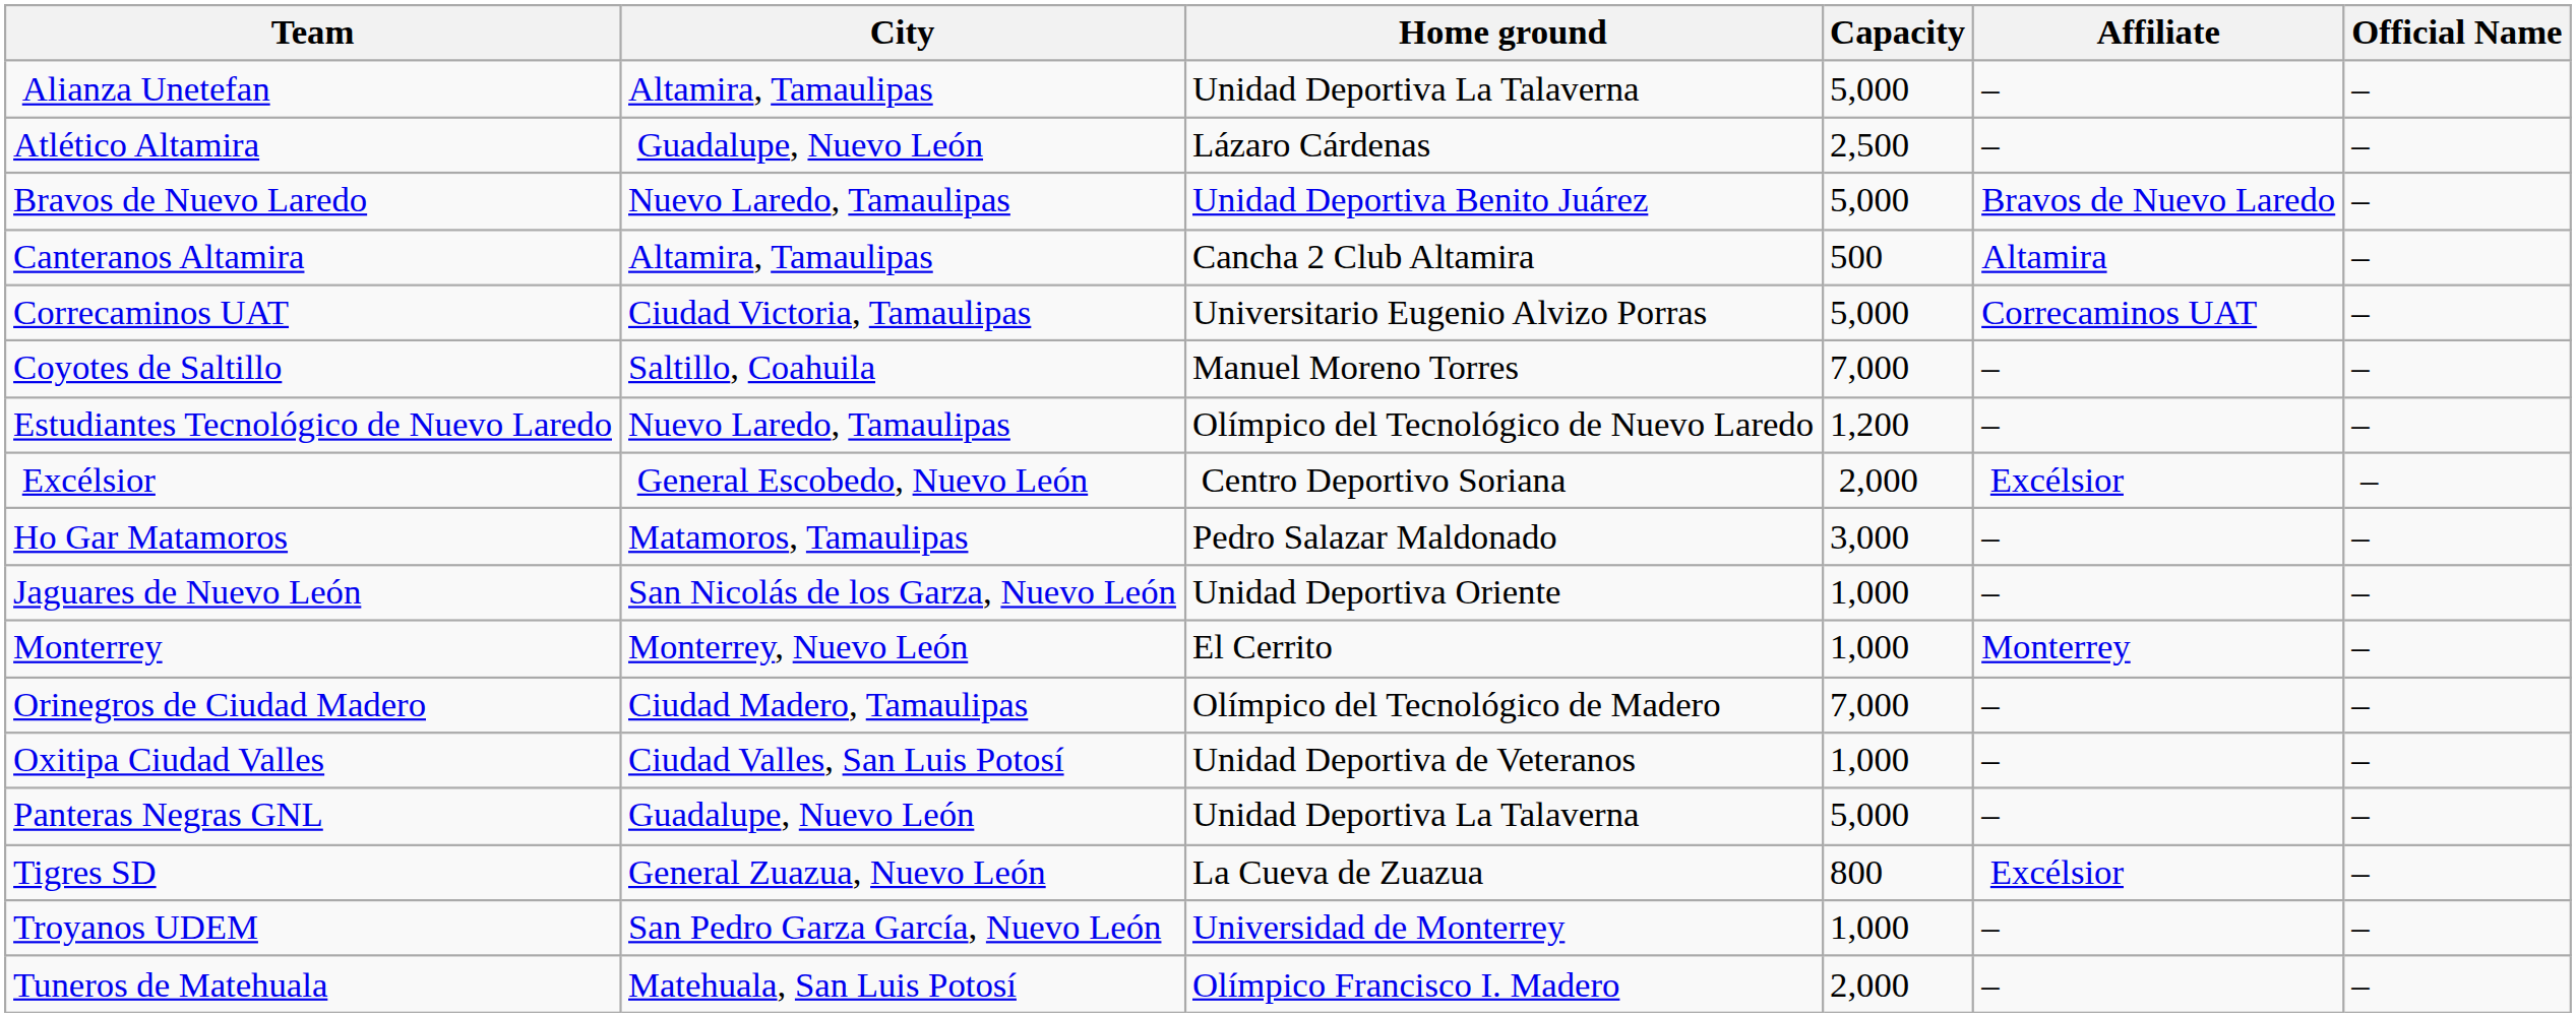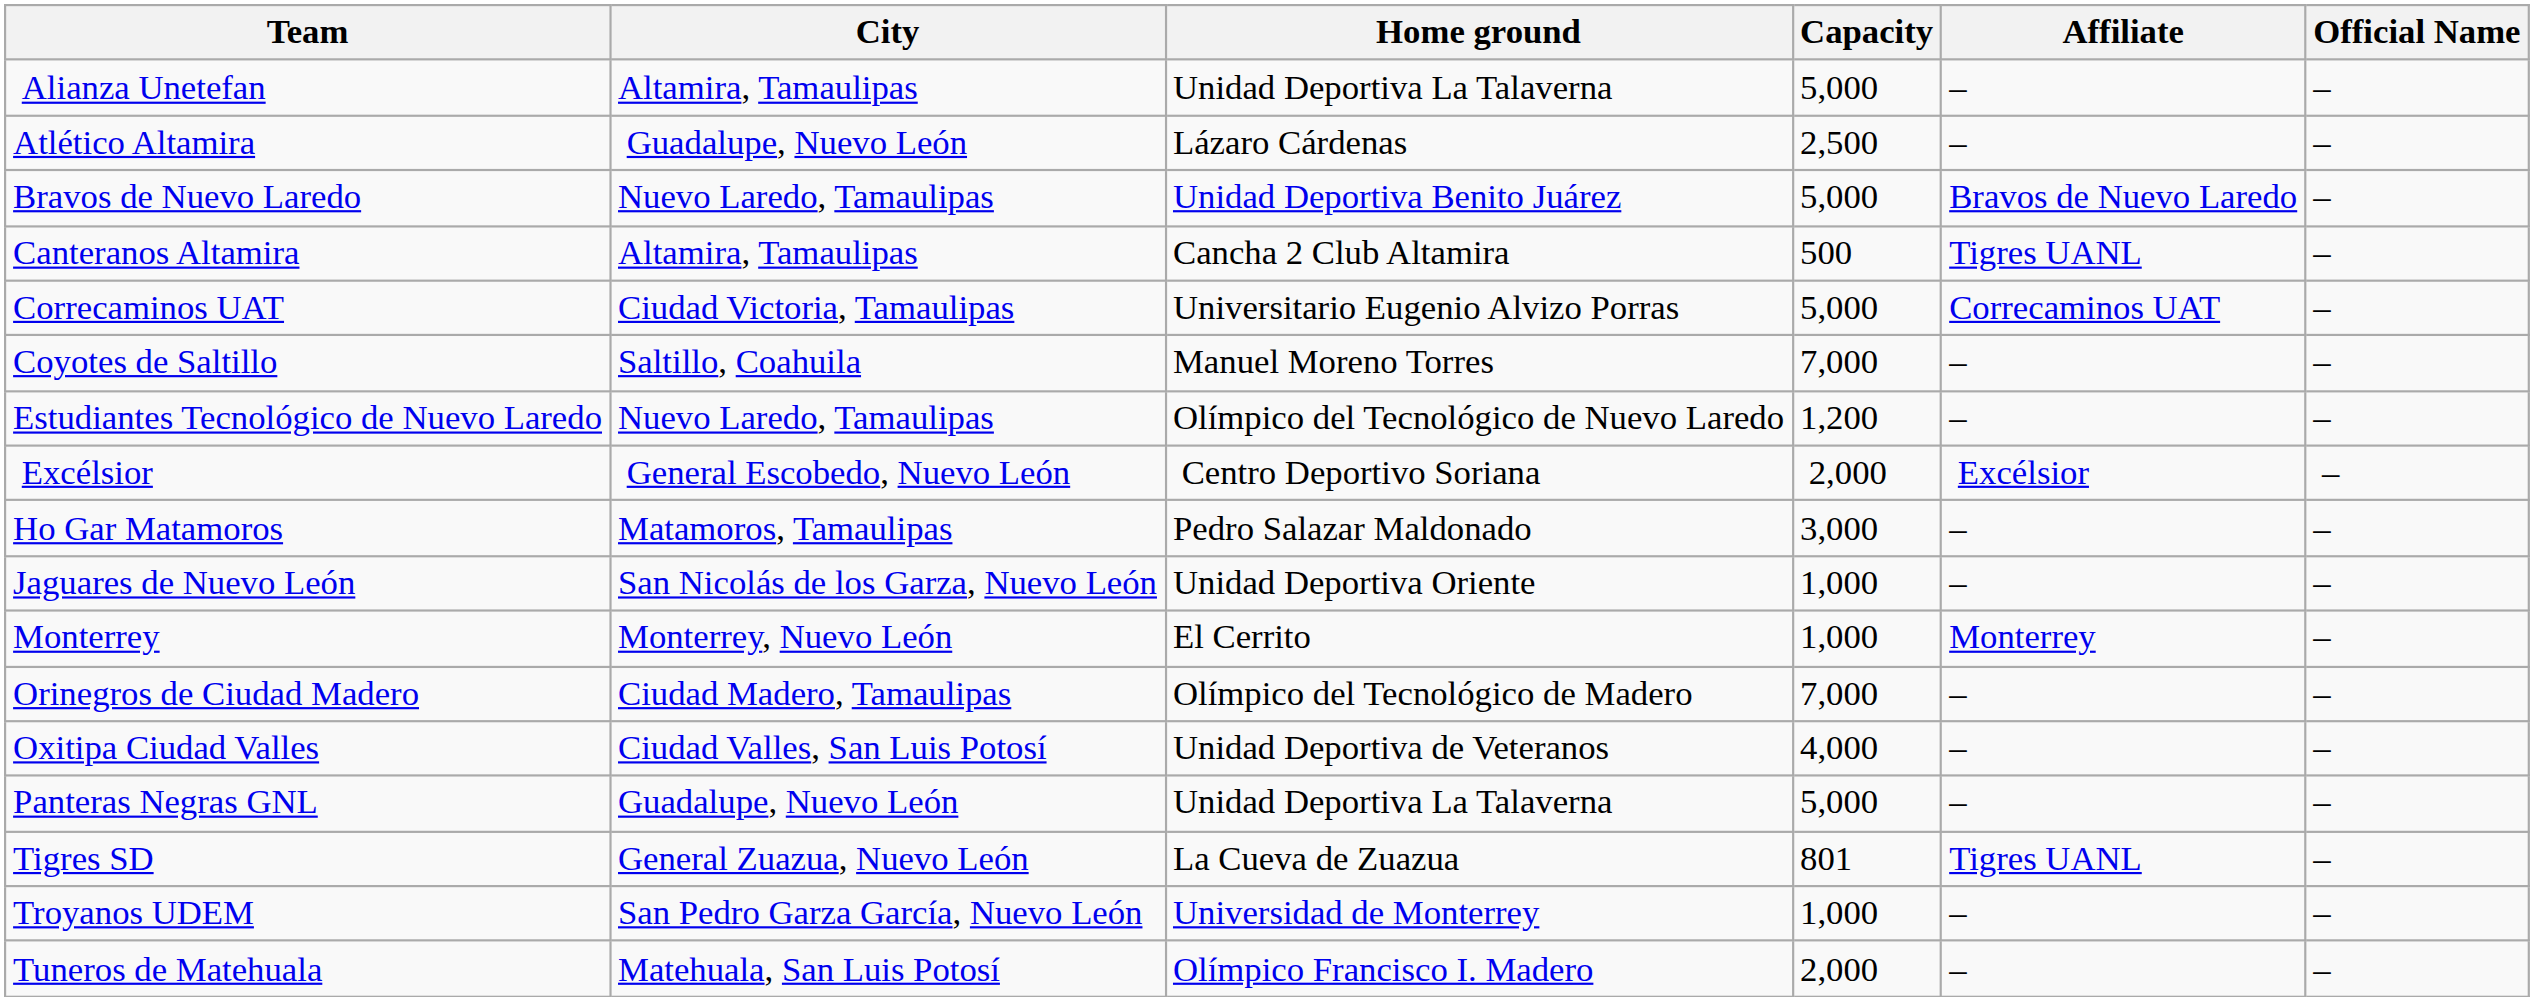 <table class="wikitable sortable">
 <tr>
 <th>Team</th>
 <th>City</th>
 <th>Home ground</th>
 <th>Capacity</th>
 <th>Affiliate</th>
 <th>Official Name</th>
 </tr>
 <tr>
 <td> <a href='#'>Alianza Unetefan</a> </td>
 <td><a href='#'>Altamira</a>, <a href='#'>Tamaulipas</a></td>
 <td>Unidad Deportiva La Talaverna</td>
 <td>5,000</td>
 <td>–</td>
 <td>–</td>
 </tr>
 <tr>
 <td><a href='#'>Atlético Altamira</a></td>
 <td> <a href='#'>Guadalupe</a>, <a href='#'>Nuevo León</a></td>
 <td>Lázaro Cárdenas</td>
 <td>2,500</td>
 <td>–</td>
 <td>–</td>
 </tr>
 <tr>
 <td><a href='#'>Bravos de Nuevo Laredo</a></td>
 <td><a href='#'>Nuevo Laredo</a>, <a href='#'>Tamaulipas</a></td>
 <td><a href='#'>Unidad Deportiva Benito Juárez</a></td>
 <td>5,000</td>
 <td><a href='#'>Bravos de Nuevo Laredo</a></td>
 <td>–</td>
 </tr>
 <tr>
 <td><a href='#'>Canteranos Altamira</a></td>
 <td><a href='#'>Altamira</a>, <a href='#'>Tamaulipas</a></td>
 <td>Cancha 2 Club Altamira</td>
 <td>500</td>
-<td><a href='#'>Altamira</a></td>
+<td><a href='#'>Tigres UANL</a></td>
 <td>–</td>
 </tr>
 <tr>
 <td><a href='#'>Correcaminos UAT</a></td>
 <td><a href='#'>Ciudad Victoria</a>, <a href='#'>Tamaulipas</a></td>
 <td>Universitario Eugenio Alvizo Porras</td>
 <td>5,000</td>
 <td><a href='#'>Correcaminos UAT</a></td>
 <td>–</td>
 </tr>
 <tr>
 <td><a href='#'>Coyotes de Saltillo</a></td>
 <td><a href='#'>Saltillo</a>, <a href='#'>Coahuila</a></td>
 <td>Manuel Moreno Torres</td>
 <td>7,000</td>
 <td>–</td>
 <td>–</td>
 </tr>
 <tr>
 <td><a href='#'>Estudiantes Tecnológico de Nuevo Laredo</a></td>
 <td><a href='#'>Nuevo Laredo</a>, <a href='#'>Tamaulipas</a></td>
 <td>Olímpico del Tecnológico de Nuevo Laredo</td>
 <td>1,200</td>
 <td>–</td>
 <td>–</td>
 </tr>
 <tr>
 <td> <a href='#'>Excélsior</a> </td>
 <td> <a href='#'>General Escobedo</a>, <a href='#'>Nuevo León</a> </td>
 <td> Centro Deportivo Soriana</td>
 <td> 2,000</td>
 <td> <a href='#'>Excélsior</a> </td>
 <td> –</td>
 </tr>
 <tr>
 <td><a href='#'>Ho Gar Matamoros</a></td>
 <td><a href='#'>Matamoros</a>, <a href='#'>Tamaulipas</a></td>
 <td>Pedro Salazar Maldonado</td>
 <td>3,000</td>
 <td>–</td>
 <td>–</td>
 </tr>
 <tr>
 <td><a href='#'>Jaguares de Nuevo León</a></td>
 <td><a href='#'>San Nicolás de los Garza</a>, <a href='#'>Nuevo León</a></td>
 <td>Unidad Deportiva Oriente</td>
 <td>1,000</td>
 <td>–</td>
 <td>–</td>
 </tr>
 <tr>
 <td><a href='#'>Monterrey</a></td>
 <td><a href='#'>Monterrey</a>, <a href='#'>Nuevo León</a></td>
 <td>El Cerrito</td>
 <td>1,000</td>
 <td><a href='#'>Monterrey</a></td>
 <td>–</td>
 </tr>
 <tr>
 <td><a href='#'>Orinegros de Ciudad Madero</a></td>
 <td><a href='#'>Ciudad Madero</a>, <a href='#'>Tamaulipas</a></td>
 <td>Olímpico del Tecnológico de Madero</td>
 <td>7,000</td>
 <td>–</td>
 <td>–</td>
 </tr>
 <tr>
 <td><a href='#'>Oxitipa Ciudad Valles</a></td>
 <td><a href='#'>Ciudad Valles</a>, <a href='#'>San Luis Potosí</a></td>
 <td>Unidad Deportiva de Veteranos</td>
-<td>1,000</td>
+<td>4,000</td>
 <td>–</td>
 <td>–</td>
 </tr>
 <tr>
 <td><a href='#'>Panteras Negras GNL</a></td>
 <td><a href='#'>Guadalupe</a>, <a href='#'>Nuevo León</a></td>
 <td>Unidad Deportiva La Talaverna</td>
 <td>5,000</td>
 <td>–</td>
 <td>–</td>
 </tr>
 <tr>
 <td><a href='#'>Tigres SD</a></td>
 <td><a href='#'>General Zuazua</a>, <a href='#'>Nuevo León</a></td>
 <td>La Cueva de Zuazua</td>
-<td>800</td>
-<td> <a href='#'>Excélsior</a> </td>
+<td>801</td>
+<td><a href='#'>Tigres UANL</a></td>
 <td>–</td>
 </tr>
 <tr>
 <td><a href='#'>Troyanos UDEM</a></td>
 <td><a href='#'>San Pedro Garza García</a>, <a href='#'>Nuevo León</a></td>
 <td><a href='#'>Universidad de Monterrey</a></td>
 <td>1,000</td>
 <td>–</td>
 <td>–</td>
 </tr>
 <tr>
 <td><a href='#'>Tuneros de Matehuala</a></td>
 <td><a href='#'>Matehuala</a>, <a href='#'>San Luis Potosí</a></td>
 <td><a href='#'>Olímpico Francisco I. Madero</a></td>
 <td>2,000</td>
 <td>–</td>
 <td>–</td>
 </tr>
 </table>
